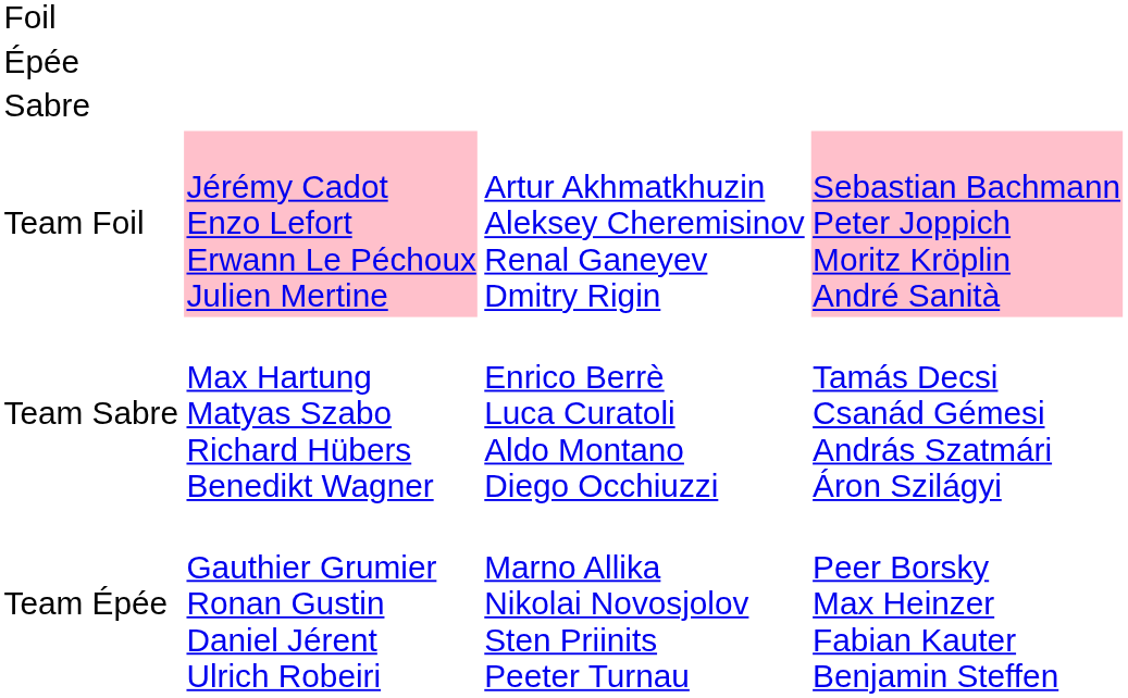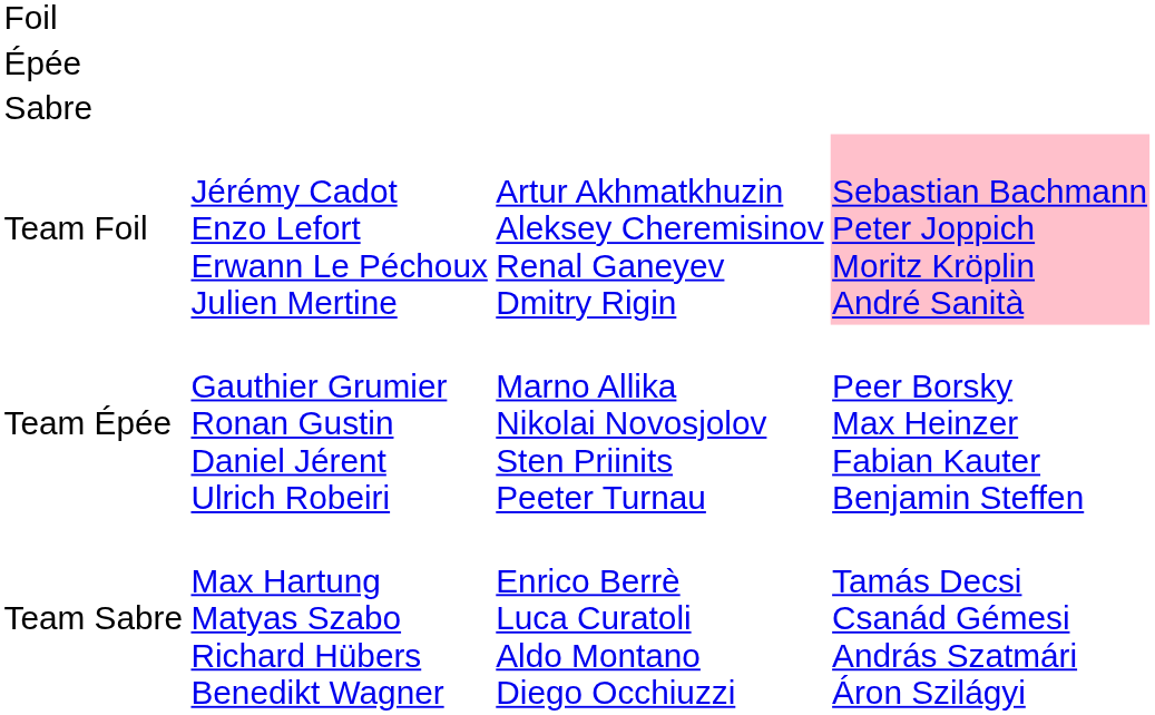 <table>
 <tr>
 <td>Foil</td>
 <td></td>
 <td></td>
 <td><br></td>
 </tr>
 <tr>
 <td>Épée</td>
 <td></td>
 <td></td>
 <td><br></td>
 </tr>
 <tr>
 <td>Sabre</td>
 <td></td>
 <td></td>
 <td><br></td>
 </tr>
 <tr>
 <td>Team Foil</td>
-<td style="background: pink;"><br><a href='#'>Jérémy Cadot</a><br><a href='#'>Enzo Lefort</a><br><a href='#'>Erwann Le Péchoux</a><br><a href='#'>Julien Mertine</a></td>
+<td><br><a href='#'>Jérémy Cadot</a><br><a href='#'>Enzo Lefort</a><br><a href='#'>Erwann Le Péchoux</a><br><a href='#'>Julien Mertine</a></td>
 <td><br><a href='#'>Artur Akhmatkhuzin</a><br><a href='#'>Aleksey Cheremisinov</a><br><a href='#'>Renal Ganeyev</a><br><a href='#'>Dmitry Rigin</a></td>
 <td style="background: pink;"><br><a href='#'>Sebastian Bachmann</a><br><a href='#'>Peter Joppich</a><br><a href='#'>Moritz Kröplin</a><br><a href='#'>André Sanità</a></td>
+</tr>
+<tr>
+<td>Team Épée</td>
+<td><br><a href='#'>Gauthier Grumier</a><br><a href='#'>Ronan Gustin</a><br><a href='#'>Daniel Jérent</a><br><a href='#'>Ulrich Robeiri</a></td>
+<td><br><a href='#'>Marno Allika</a><br><a href='#'>Nikolai Novosjolov</a><br><a href='#'>Sten Priinits</a><br><a href='#'>Peeter Turnau</a></td>
+<td><br><a href='#'>Peer Borsky</a><br><a href='#'>Max Heinzer</a><br><a href='#'>Fabian Kauter</a><br><a href='#'>Benjamin Steffen</a></td>
 </tr>
 <tr>
 <td>Team Sabre</td>
 <td><br><a href='#'>Max Hartung</a><br><a href='#'>Matyas Szabo</a><br><a href='#'>Richard Hübers</a><br><a href='#'>Benedikt Wagner</a></td>
 <td><br><a href='#'>Enrico Berrè</a><br><a href='#'>Luca Curatoli</a><br><a href='#'>Aldo Montano</a><br><a href='#'>Diego Occhiuzzi</a></td>
 <td><br><a href='#'>Tamás Decsi</a><br><a href='#'>Csanád Gémesi</a><br><a href='#'>András Szatmári</a><br><a href='#'>Áron Szilágyi</a></td>
 </tr>
-<tr>
-<td>Team Épée</td>
-<td><br><a href='#'>Gauthier Grumier</a><br><a href='#'>Ronan Gustin</a><br><a href='#'>Daniel Jérent</a><br><a href='#'>Ulrich Robeiri</a></td>
-<td><br><a href='#'>Marno Allika</a><br><a href='#'>Nikolai Novosjolov</a><br><a href='#'>Sten Priinits</a><br><a href='#'>Peeter Turnau</a></td>
-<td><br><a href='#'>Peer Borsky</a><br><a href='#'>Max Heinzer</a><br><a href='#'>Fabian Kauter</a><br><a href='#'>Benjamin Steffen</a></td>
-</tr>
 </table>
